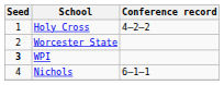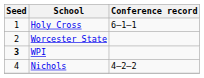 <table class="wikitable">
 <tr>
 <th>Seed</th>
 <th>School</th>
 <th>Conference record</th>
 </tr>
 <tr>
 <td align=center>1</td>
 <td><a href='#'>Holy Cross</a></td>
-<td>4–2–2</td>
+<td>6–1–1</td>
 </tr>
 <tr>
 <td align=center>2</td>
 <td><a href='#'>Worcester State</a></td>
 <td></td>
 </tr>
 <tr>
 <td align=center><strong>3</strong></td>
 <td><a href='#'>WPI</a></td>
 <td></td>
 </tr>
 <tr>
 <td align=center>4</td>
 <td><a href='#'>Nichols</a></td>
-<td>6–1–1</td>
+<td>4–2–2</td>
 </tr>
 <tr>
 </tr>
 </table>
